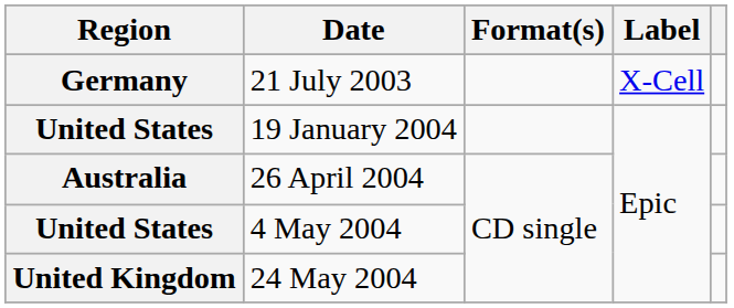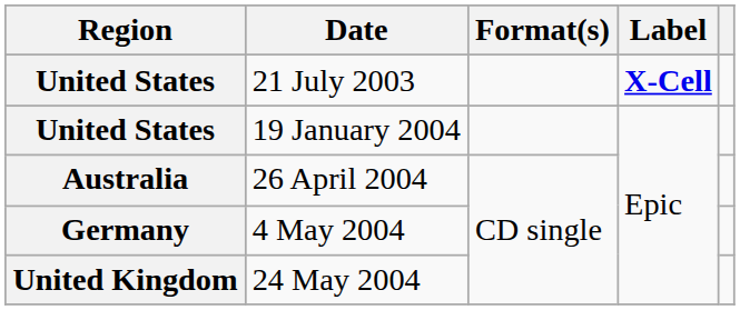 <table class="wikitable plainrowheaders">
 <tr>
 <th scope="col">Region</th>
 <th scope="col">Date</th>
 <th scope="col">Format(s)</th>
 <th scope="col">Label</th>
 <th scope="col"></th>
 </tr>
 <tr>
-<th scope="row">Germany</th>
+<th scope="row">United States</th>
 <td>21 July 2003</td>
 <td></td>
-<td><a href='#'>X-Cell</a></td>
+<td><strong><a href='#'>X-Cell</a></strong></td>
 <td></td>
 </tr>
 <tr>
 <th scope="row">United States</th>
 <td>19 January 2004</td>
 <td></td>
 <td rowspan="4">Epic</td>
 <td></td>
 </tr>
 <tr>
 <th scope="row">Australia</th>
 <td>26 April 2004</td>
 <td rowspan="3">CD single</td>
 <td></td>
 </tr>
 <tr>
-<th scope="row">United States</th>
+<th scope="row">Germany</th>
 <td>4 May 2004</td>
 <td></td>
 </tr>
 <tr>
 <th scope="row">United Kingdom</th>
 <td>24 May 2004</td>
 <td></td>
 </tr>
 </table>
